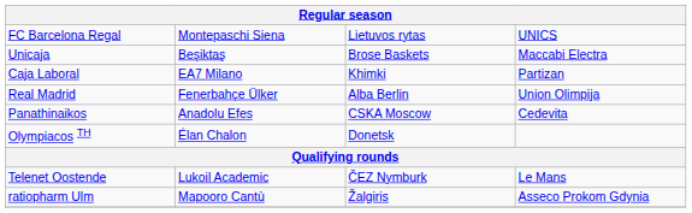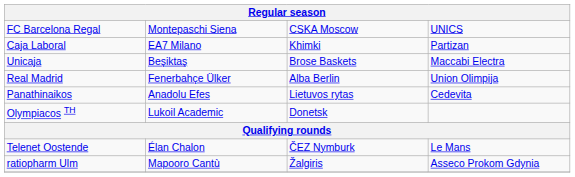 <table class="wikitable">
 <tr>
 <th colspan=4><a href='#'>Regular season</a></th>
 </tr>
 <tr>
 <td width=210> <a href='#'>FC Barcelona Regal</a> </td>
 <td width=210> <a href='#'>Montepaschi Siena</a> </td>
-<td width=210> <a href='#'>Lietuvos rytas</a> </td>
+<td width=210> <a href='#'>CSKA Moscow</a> </td>
 <td width=210> <a href='#'>UNICS</a> </td>
+</tr>
+<tr>
+<td width=210> <a href='#'>Caja Laboral</a> </td>
+<td width=210> <a href='#'>EA7 Milano</a> </td>
+<td width=210> <a href='#'>Khimki</a> </td>
+<td width=210> <a href='#'>Partizan</a> </td>
 </tr>
 <tr>
 <td width=210> <a href='#'>Unicaja</a> </td>
 <td width=210> <a href='#'>Beşiktaş</a> </td>
 <td width=210> <a href='#'>Brose Baskets</a> </td>
 <td width=210> <a href='#'>Maccabi Electra</a> </td>
-</tr>
-<tr>
-<td width=210> <a href='#'>Caja Laboral</a> </td>
-<td width=210> <a href='#'>EA7 Milano</a> </td>
-<td width=210> <a href='#'>Khimki</a> </td>
-<td width=210> <a href='#'>Partizan</a> </td>
 </tr>
 <tr>
 <td width=210> <a href='#'>Real Madrid</a> </td>
 <td width=210> <a href='#'>Fenerbahçe Ülker</a> </td>
 <td width=210> <a href='#'>Alba Berlin</a> </td>
 <td width=210> <a href='#'>Union Olimpija</a> </td>
 </tr>
 <tr>
 <td width=210> <a href='#'>Panathinaikos</a> </td>
 <td width=210> <a href='#'>Anadolu Efes</a> </td>
-<td width=210> <a href='#'>CSKA Moscow</a> </td>
+<td width=210> <a href='#'>Lietuvos rytas</a> </td>
 <td width=210> <a href='#'>Cedevita</a> </td>
 </tr>
 <tr>
 <td width=210> <a href='#'>Olympiacos</a> <sup><a href='#'>TH</a></sup> </td>
-<td width=210> <a href='#'>Élan Chalon</a> </td>
+<td width=210> <a href='#'>Lukoil Academic</a> </td>
 <td width=210> <a href='#'>Donetsk</a> </td>
 </tr>
 <tr>
 <th colspan=4><a href='#'>Qualifying rounds</a></th>
 </tr>
 <tr>
 <td width=210> <a href='#'>Telenet Oostende</a> </td>
-<td width=210> <a href='#'>Lukoil Academic</a> </td>
+<td width=210> <a href='#'>Élan Chalon</a> </td>
 <td width=210> <a href='#'>ČEZ Nymburk</a> </td>
 <td width=210> <a href='#'>Le Mans</a> </td>
 </tr>
 <tr>
 <td width=210> <a href='#'>ratiopharm Ulm</a> </td>
 <td width=210> <a href='#'>Mapooro Cantù</a> </td>
 <td width=210> <a href='#'>Žalgiris</a> </td>
 <td width=210> <a href='#'>Asseco Prokom Gdynia</a> </td>
 </tr>
 <tr>
 </tr>
 </table>
